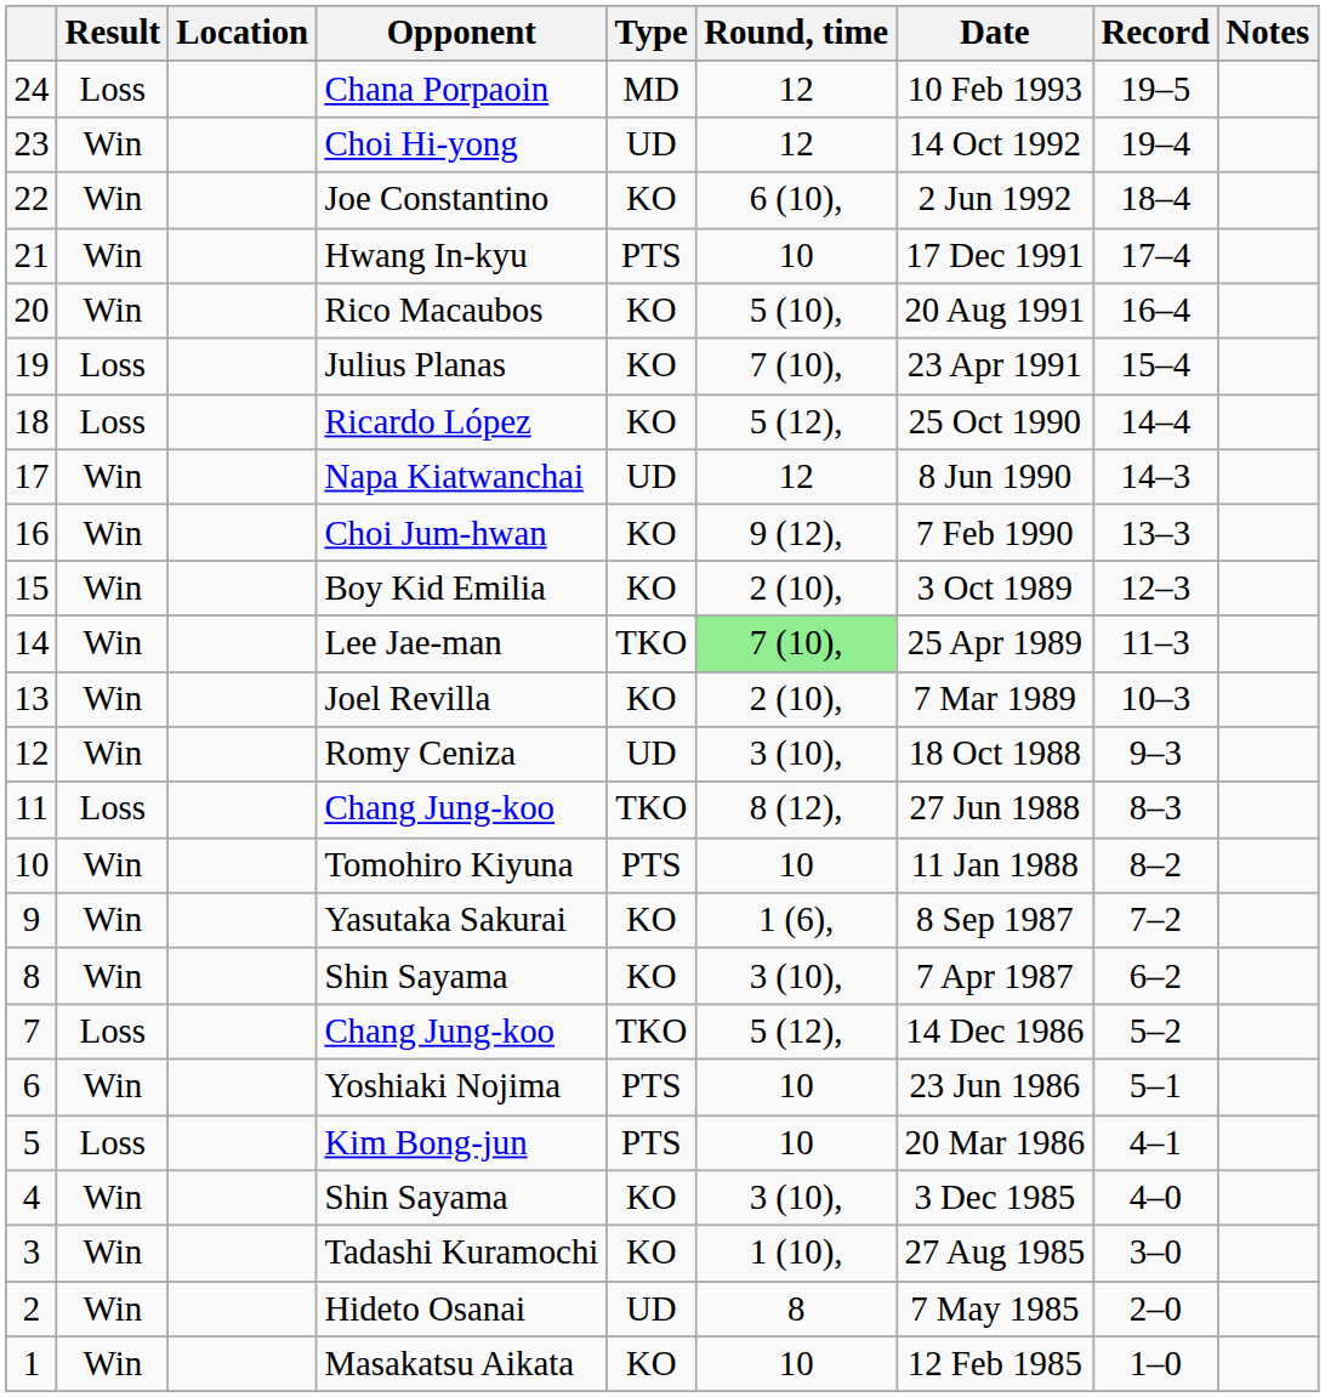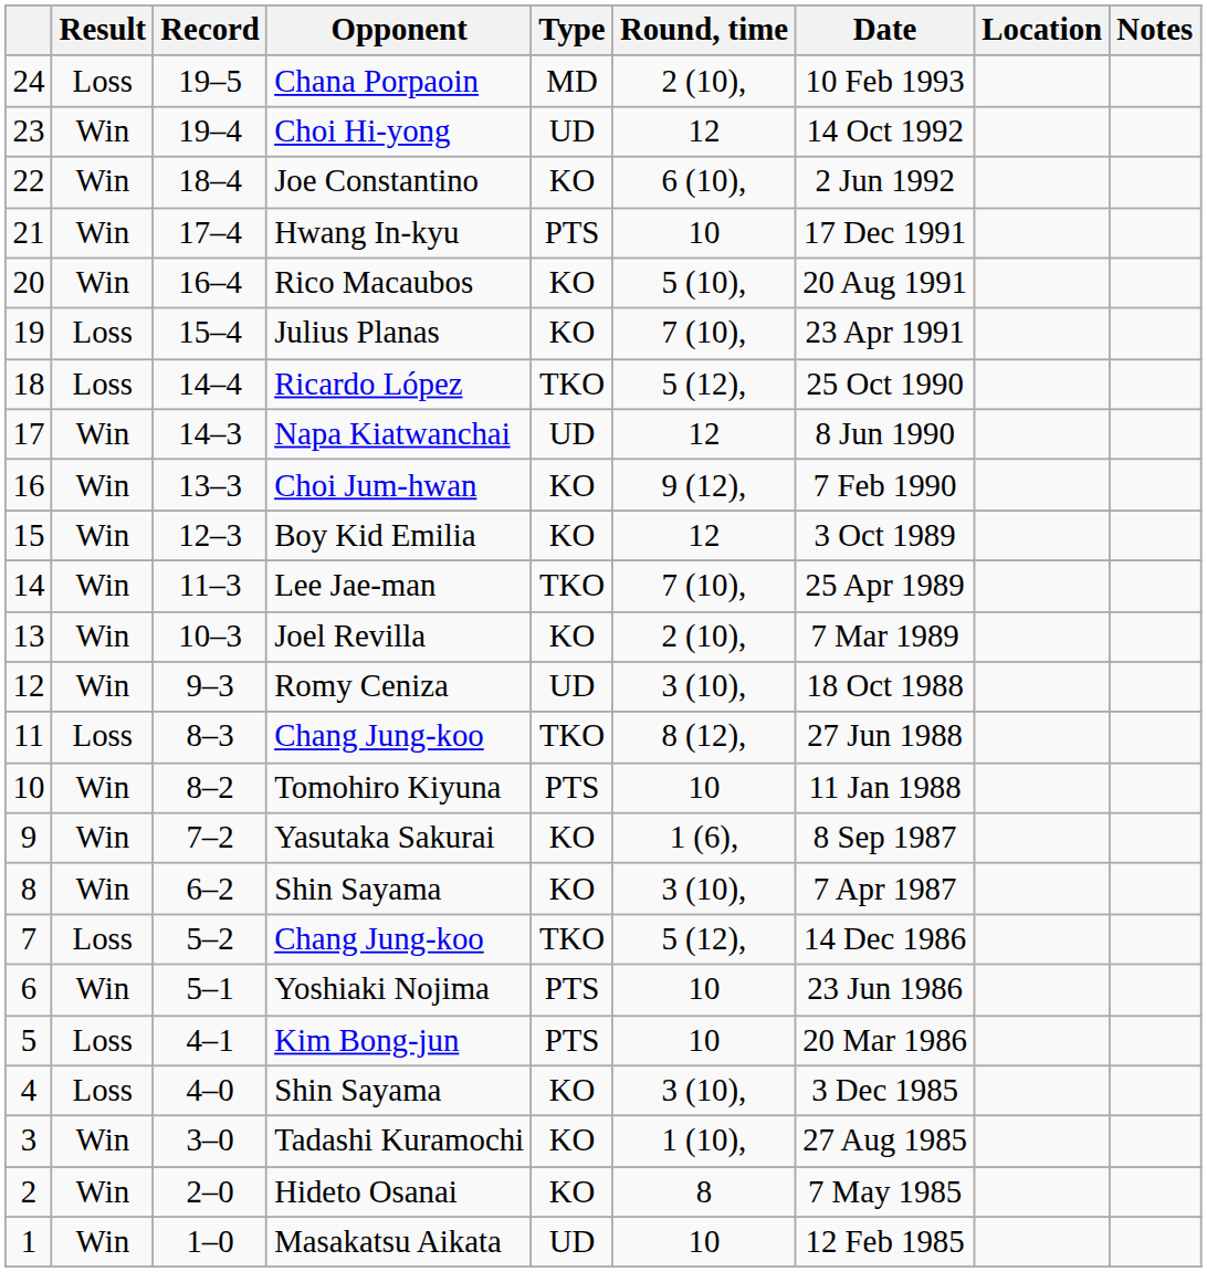 <table class="wikitable" style="text-align:center">
 <tr>
 <th></th>
 <th>Result</th>
-<th>Location</th>
+<th>Record</th>
 <th>Opponent</th>
 <th>Type</th>
 <th>Round, time</th>
 <th>Date</th>
-<th>Record</th>
+<th>Location</th>
 <th>Notes</th>
 </tr>
 <tr>
 <td>24</td>
 <td>Loss</td>
-<td align=left></td>
+<td>19–5</td>
 <td align=left><a href='#'>Chana Porpaoin</a></td>
 <td>MD</td>
-<td>12</td>
+<td>2 (10), </td>
 <td>10 Feb 1993</td>
-<td>19–5</td>
+<td align=left></td>
 <td align=left></td>
 </tr>
 <tr>
 <td>23</td>
 <td>Win</td>
-<td align=left></td>
+<td>19–4</td>
 <td align=left><a href='#'>Choi Hi-yong</a></td>
 <td>UD</td>
 <td>12</td>
 <td>14 Oct 1992</td>
-<td>19–4</td>
+<td align=left></td>
 <td align=left></td>
 </tr>
 <tr>
 <td>22</td>
 <td>Win</td>
-<td align=left></td>
+<td>18–4</td>
 <td align=left>Joe Constantino</td>
 <td>KO</td>
 <td>6 (10), </td>
 <td>2 Jun 1992</td>
-<td>18–4</td>
+<td align=left></td>
 <td align=left></td>
 </tr>
 <tr>
 <td>21</td>
 <td>Win</td>
-<td align=left></td>
+<td>17–4</td>
 <td align=left>Hwang In-kyu</td>
 <td>PTS</td>
 <td>10</td>
 <td>17 Dec 1991</td>
-<td>17–4</td>
+<td align=left></td>
 <td align=left></td>
 </tr>
 <tr>
 <td>20</td>
 <td>Win</td>
-<td align=left></td>
+<td>16–4</td>
 <td align=left>Rico Macaubos</td>
 <td>KO</td>
 <td>5 (10), </td>
 <td>20 Aug 1991</td>
-<td>16–4</td>
+<td align=left></td>
 <td align=left></td>
 </tr>
 <tr>
 <td>19</td>
 <td>Loss</td>
-<td align=left></td>
+<td>15–4</td>
 <td align=left>Julius Planas</td>
 <td>KO</td>
 <td>7 (10), </td>
 <td>23 Apr 1991</td>
-<td>15–4</td>
+<td align=left></td>
 <td align=left></td>
 </tr>
 <tr>
 <td>18</td>
 <td>Loss</td>
-<td align=left></td>
+<td>14–4</td>
 <td align=left><a href='#'>Ricardo López</a></td>
-<td>KO</td>
+<td>TKO</td>
 <td>5 (12), </td>
 <td>25 Oct 1990</td>
-<td>14–4</td>
+<td align=left></td>
 <td align=left></td>
 </tr>
 <tr>
 <td>17</td>
 <td>Win</td>
-<td align=left></td>
+<td>14–3</td>
 <td align=left><a href='#'>Napa Kiatwanchai</a></td>
 <td>UD</td>
 <td>12</td>
 <td>8 Jun 1990</td>
-<td>14–3</td>
+<td align=left></td>
 <td align=left></td>
 </tr>
 <tr>
 <td>16</td>
 <td>Win</td>
-<td align=left></td>
+<td>13–3</td>
 <td align=left><a href='#'>Choi Jum-hwan</a></td>
 <td>KO</td>
 <td>9 (12), </td>
 <td>7 Feb 1990</td>
-<td>13–3</td>
+<td align=left></td>
 <td align=left></td>
 </tr>
 <tr>
 <td>15</td>
 <td>Win</td>
-<td align=left></td>
+<td>12–3</td>
 <td align=left>Boy Kid Emilia</td>
 <td>KO</td>
-<td>2 (10), </td>
+<td>12</td>
 <td>3 Oct 1989</td>
-<td>12–3</td>
+<td align=left></td>
 <td align=left></td>
 </tr>
 <tr>
 <td>14</td>
 <td>Win</td>
-<td align=left></td>
+<td>11–3</td>
 <td align=left>Lee Jae-man</td>
 <td>TKO</td>
-<td style="background: lightgreen;">7 (10), </td>
+<td>7 (10), </td>
 <td>25 Apr 1989</td>
-<td>11–3</td>
+<td align=left></td>
 <td align=left></td>
 </tr>
 <tr>
 <td>13</td>
 <td>Win</td>
-<td align=left></td>
+<td>10–3</td>
 <td align=left>Joel Revilla</td>
 <td>KO</td>
 <td>2 (10), </td>
 <td>7 Mar 1989</td>
-<td>10–3</td>
+<td align=left></td>
 <td align=left></td>
 </tr>
 <tr>
 <td>12</td>
 <td>Win</td>
-<td align=left></td>
+<td>9–3</td>
 <td align=left>Romy Ceniza</td>
 <td>UD</td>
 <td>3 (10), </td>
 <td>18 Oct 1988</td>
-<td>9–3</td>
+<td align=left></td>
 <td align=left></td>
 </tr>
 <tr>
 <td>11</td>
 <td>Loss</td>
-<td align=left></td>
+<td>8–3</td>
 <td align=left><a href='#'>Chang Jung-koo</a></td>
 <td>TKO</td>
 <td>8 (12), </td>
 <td>27 Jun 1988</td>
-<td>8–3</td>
+<td align=left></td>
 <td align=left></td>
 </tr>
 <tr>
 <td>10</td>
 <td>Win</td>
-<td align=left></td>
+<td>8–2</td>
 <td align=left>Tomohiro Kiyuna</td>
 <td>PTS</td>
 <td>10</td>
 <td>11 Jan 1988</td>
-<td>8–2</td>
+<td align=left></td>
 <td align=left></td>
 </tr>
 <tr>
 <td>9</td>
 <td>Win</td>
-<td align=left></td>
+<td>7–2</td>
 <td align=left>Yasutaka Sakurai</td>
 <td>KO</td>
 <td>1 (6), </td>
 <td>8 Sep 1987</td>
-<td>7–2</td>
+<td align=left></td>
 <td align=left></td>
 </tr>
 <tr>
 <td>8</td>
 <td>Win</td>
-<td align=left></td>
+<td>6–2</td>
 <td align=left>Shin Sayama</td>
 <td>KO</td>
 <td>3 (10), </td>
 <td>7 Apr 1987</td>
-<td>6–2</td>
+<td align=left></td>
 <td align=left></td>
 </tr>
 <tr>
 <td>7</td>
 <td>Loss</td>
-<td align=left></td>
+<td>5–2</td>
 <td align=left><a href='#'>Chang Jung-koo</a></td>
 <td>TKO</td>
 <td>5 (12), </td>
 <td>14 Dec 1986</td>
-<td>5–2</td>
+<td align=left></td>
 <td align=left></td>
 </tr>
 <tr>
 <td>6</td>
 <td>Win</td>
-<td align=left></td>
+<td>5–1</td>
 <td align=left>Yoshiaki Nojima</td>
 <td>PTS</td>
 <td>10</td>
 <td>23 Jun 1986</td>
-<td>5–1</td>
+<td align=left></td>
 <td align=left></td>
 </tr>
 <tr>
 <td>5</td>
 <td>Loss</td>
-<td align=left></td>
+<td>4–1</td>
 <td align=left><a href='#'>Kim Bong-jun</a></td>
 <td>PTS</td>
 <td>10</td>
 <td>20 Mar 1986</td>
-<td>4–1</td>
+<td align=left></td>
 <td align=left></td>
 </tr>
 <tr>
 <td>4</td>
-<td>Win</td>
-<td align=left></td>
+<td>Loss</td>
+<td>4–0</td>
 <td align=left>Shin Sayama</td>
 <td>KO</td>
 <td>3 (10), </td>
 <td>3 Dec 1985</td>
-<td>4–0</td>
+<td align=left></td>
 <td align=left></td>
 </tr>
 <tr>
 <td>3</td>
 <td>Win</td>
-<td align=left></td>
+<td>3–0</td>
 <td align=left>Tadashi Kuramochi</td>
 <td>KO</td>
 <td>1 (10), </td>
 <td>27 Aug 1985</td>
-<td>3–0</td>
+<td align=left></td>
 <td align=left></td>
 </tr>
 <tr>
 <td>2</td>
 <td>Win</td>
-<td align=left></td>
+<td>2–0</td>
 <td align=left>Hideto Osanai</td>
-<td>UD</td>
+<td>KO</td>
 <td>8</td>
 <td>7 May 1985</td>
-<td>2–0</td>
+<td align=left></td>
 <td align=left></td>
 </tr>
 <tr>
 <td>1</td>
 <td>Win</td>
-<td align=left></td>
+<td>1–0</td>
 <td align=left>Masakatsu Aikata</td>
-<td>KO</td>
+<td>UD</td>
 <td>10</td>
 <td>12 Feb 1985</td>
-<td>1–0</td>
+<td align=left></td>
 <td align=left></td>
 </tr>
 </table>
